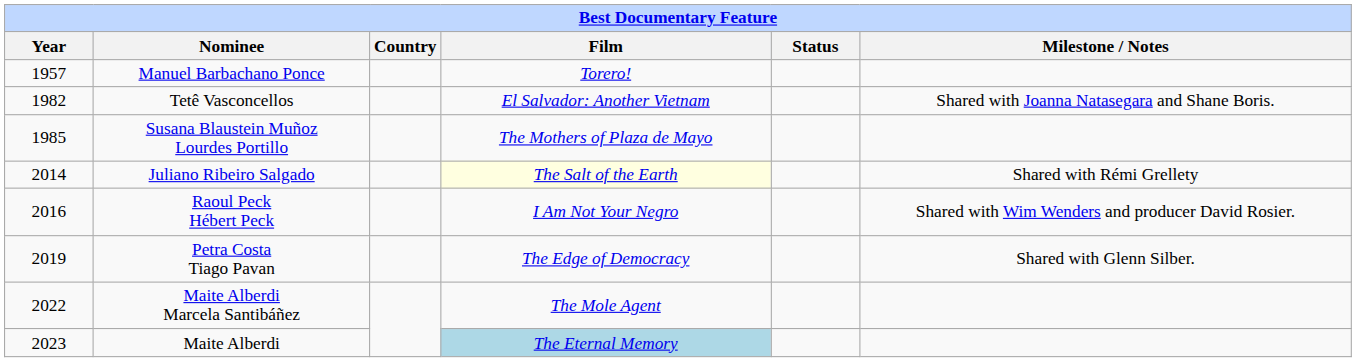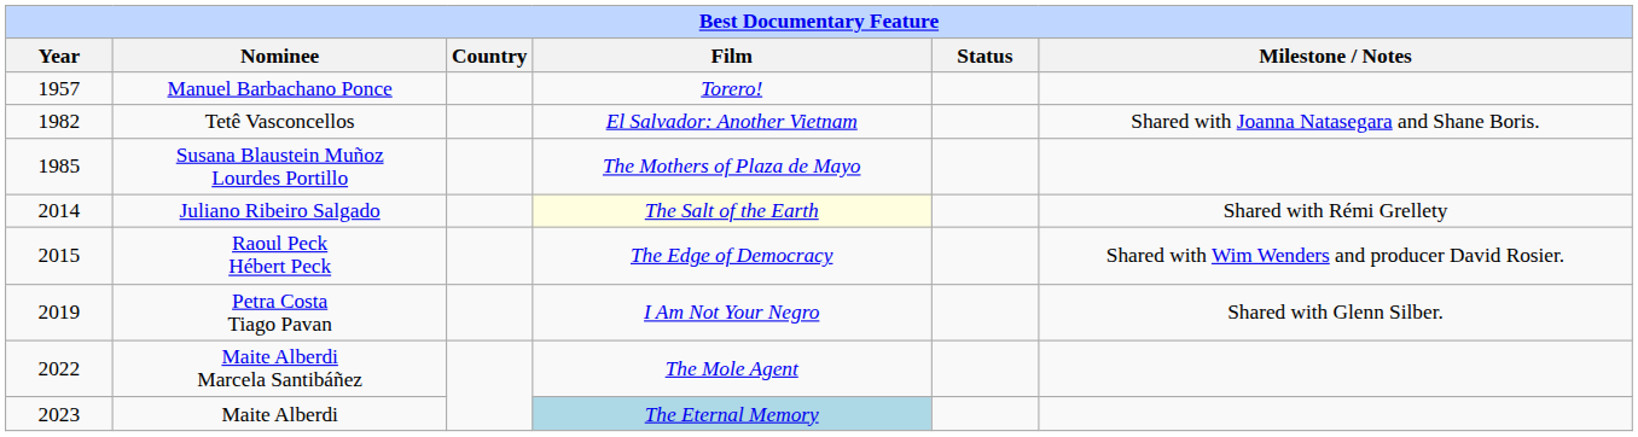 <table class="wikitable" style="text-align: center">
 <tr style="background:#bfd7ff;">
 <td colspan="6" style="text-align:center;"><strong><a href='#'>Best Documentary Feature</a></strong></td>
 </tr>
 <tr style="background:#ebf5ff;">
 <th style="width:75px;">Year</th>
 <th style="width:250px;">Nominee</th>
 <th style="width:50px;">Country</th>
 <th style="width:300px;">Film</th>
 <th style="width:75px;">Status</th>
 <th style="width:450px;">Milestone / Notes</th>
 </tr>
 <tr>
 <td>1957</td>
 <td><a href='#'>Manuel Barbachano Ponce</a></td>
 <td></td>
 <td><em><a href='#'>Torero!</a></em></td>
 <td></td>
 <td></td>
 </tr>
 <tr>
 <td>1982</td>
 <td>Tetê Vasconcellos</td>
 <td></td>
 <td><em><a href='#'>El Salvador: Another Vietnam</a></em></td>
 <td></td>
 <td>Shared with <a href='#'>Joanna Natasegara</a> and Shane Boris.</td>
 </tr>
 <tr>
 <td>1985</td>
 <td><a href='#'>Susana Blaustein Muñoz</a><br><a href='#'>Lourdes Portillo</a></td>
 <td><br></td>
 <td><em><a href='#'>The Mothers of Plaza de Mayo</a></em></td>
 <td></td>
 <td></td>
 </tr>
 <tr>
 <td>2014</td>
 <td><a href='#'>Juliano Ribeiro Salgado</a></td>
 <td></td>
 <td style="background: lightyellow;"><em><a href='#'>The Salt of the Earth</a></em></td>
 <td></td>
 <td>Shared with Rémi Grellety</td>
 </tr>
 <tr>
-<td>2016</td>
+<td>2015</td>
 <td><a href='#'>Raoul Peck</a><br><a href='#'>Hébert Peck</a></td>
 <td></td>
-<td><em><a href='#'>I Am Not Your Negro</a></em></td>
+<td><em><a href='#'>The Edge of Democracy</a></em></td>
 <td></td>
 <td>Shared with <a href='#'>Wim Wenders</a> and producer David Rosier.</td>
 </tr>
 <tr>
 <td>2019</td>
 <td><a href='#'>Petra Costa</a><br>Tiago Pavan</td>
 <td></td>
-<td><em><a href='#'>The Edge of Democracy</a></em></td>
+<td><em><a href='#'>I Am Not Your Negro</a></em></td>
 <td></td>
 <td>Shared with Glenn Silber.</td>
 </tr>
 <tr>
 <td style="text-align: center">2022</td>
 <td><a href='#'>Maite Alberdi</a><br>Marcela Santibáñez</td>
 <td rowspan=2></td>
 <td><em><a href='#'>The Mole Agent</a></em></td>
 <td></td>
 <td></td>
 </tr>
 <tr>
 <td style="text-align: center">2023</td>
 <td>Maite Alberdi</td>
 <td style="background: lightblue;"><em><a href='#'>The Eternal Memory</a></em></td>
 <td></td>
 <td></td>
 </tr>
 </table>
